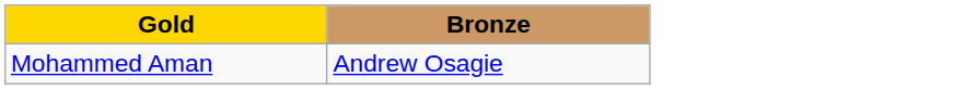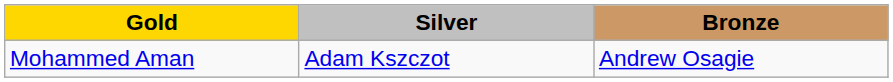 <table class="wikitable" style="text-align:left">
 <tr align="center">
 <td width=200 bgcolor=gold><strong>Gold</strong></td>
+<td width=200 bgcolor=silver><strong>Silver</strong></td>
 <td width=200 bgcolor=CC9966><strong>Bronze</strong></td>
 </tr>
 <tr>
 <td><a href='#'>Mohammed Aman</a><br><em></em></td>
+<td><a href='#'>Adam Kszczot</a><br><em></em></td>
 <td><a href='#'>Andrew Osagie</a><br><em></em></td>
 </tr>
 </table>
